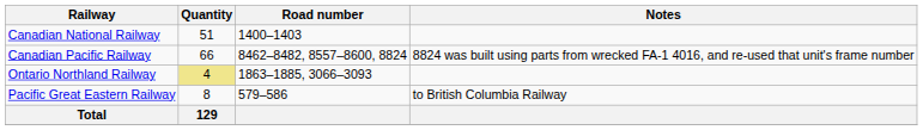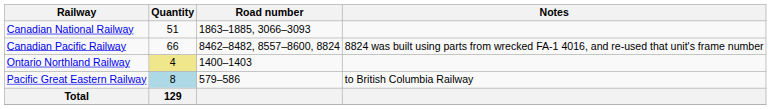 <table class="wikitable">
 <tr>
 <th>Railway</th>
 <th>Quantity</th>
 <th>Road number</th>
 <th>Notes</th>
 </tr>
 <tr>
 <td><a href='#'>Canadian National Railway</a></td>
 <td style="text-align:center;">51</td>
-<td>1400–1403</td>
+<td>1863–1885, 3066–3093</td>
 <td></td>
 </tr>
 <tr>
 <td><a href='#'>Canadian Pacific Railway</a></td>
 <td style="text-align:center;">66</td>
 <td>8462–8482, 8557–8600, 8824</td>
 <td>8824 was built using parts from wrecked FA-1 4016, and re-used that unit's frame number</td>
 </tr>
 <tr>
 <td><a href='#'>Ontario Northland Railway</a></td>
 <td style="background: khaki; text-align:center;">4</td>
-<td>1863–1885, 3066–3093</td>
+<td>1400–1403</td>
 <td></td>
 </tr>
 <tr>
 <td><a href='#'>Pacific Great Eastern Railway</a></td>
-<td style="text-align:center;">8</td>
+<td style="background: lightblue; text-align:center;">8</td>
 <td>579–586</td>
 <td>to British Columbia Railway</td>
 </tr>
 <tr>
 <th>Total</th>
 <th>129</th>
 <th></th>
 <th></th>
 </tr>
 <tr>
 </tr>
 </table>
